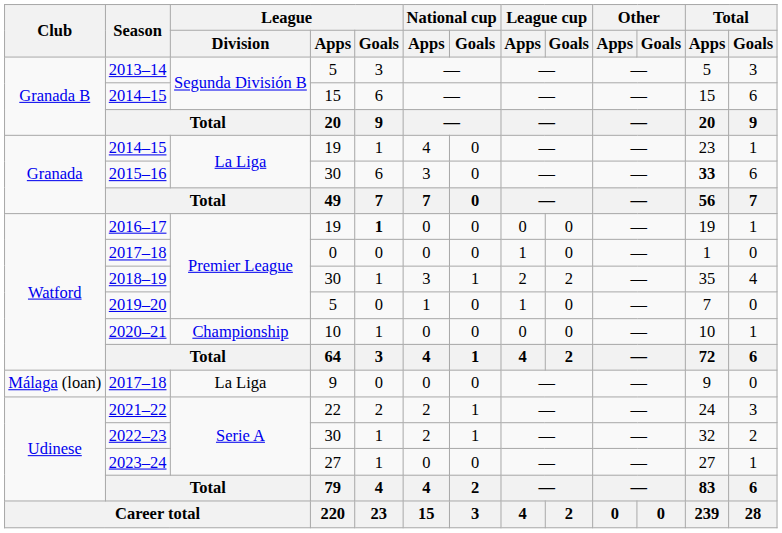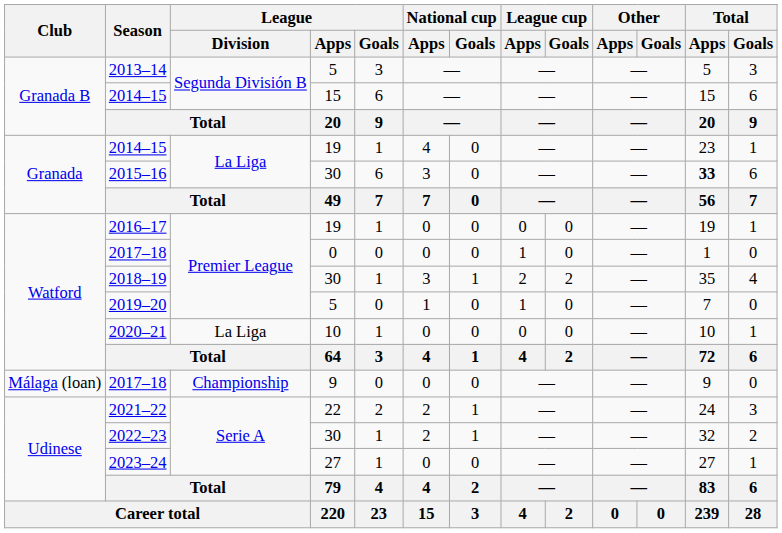 <table class="wikitable" style="text-align:center">
 <tr>
 <th rowspan="2">Club</th>
 <th rowspan="2">Season</th>
 <th colspan="3">League</th>
 <th colspan="2">National cup</th>
 <th colspan="2">League cup</th>
 <th colspan="2">Other</th>
 <th colspan="2">Total</th>
 </tr>
 <tr>
 <th>Division</th>
 <th>Apps</th>
 <th>Goals</th>
 <th>Apps</th>
 <th>Goals</th>
 <th>Apps</th>
 <th>Goals</th>
 <th>Apps</th>
 <th>Goals</th>
 <th>Apps</th>
 <th>Goals</th>
 </tr>
 <tr>
 <td rowspan="3"><a href='#'>Granada B</a></td>
 <td><a href='#'>2013–14</a></td>
 <td rowspan="2"><a href='#'>Segunda División B</a></td>
 <td>5</td>
 <td>3</td>
 <td colspan="2">—</td>
 <td colspan="2">—</td>
 <td colspan="2">—</td>
 <td>5</td>
 <td>3</td>
 </tr>
 <tr>
 <td><a href='#'>2014–15</a></td>
 <td>15</td>
 <td>6</td>
 <td colspan="2">—</td>
 <td colspan="2">—</td>
 <td colspan="2">—</td>
 <td>15</td>
 <td>6</td>
 </tr>
 <tr>
 <th colspan="2">Total</th>
 <th>20</th>
 <th>9</th>
 <th colspan="2">—</th>
 <th colspan="2">—</th>
 <th colspan="2">—</th>
 <th>20</th>
 <th>9</th>
 </tr>
 <tr>
 <td rowspan="3"><a href='#'>Granada</a></td>
 <td><a href='#'>2014–15</a></td>
 <td rowspan="2"><a href='#'>La Liga</a></td>
 <td>19</td>
 <td>1</td>
 <td>4</td>
 <td>0</td>
 <td colspan="2">—</td>
 <td colspan="2">—</td>
 <td>23</td>
 <td>1</td>
 </tr>
 <tr>
 <td><a href='#'>2015–16</a></td>
 <td>30</td>
 <td>6</td>
 <td>3</td>
 <td>0</td>
 <td colspan="2">—</td>
 <td colspan="2">—</td>
 <td><strong>33</strong></td>
 <td>6</td>
 </tr>
 <tr>
 <th colspan="2">Total</th>
 <th>49</th>
 <th>7</th>
 <th>7</th>
 <th>0</th>
 <th colspan="2">—</th>
 <th colspan="2">—</th>
 <th>56</th>
 <th>7</th>
 </tr>
 <tr>
 <td rowspan="6"><a href='#'>Watford</a></td>
 <td><a href='#'>2016–17</a></td>
 <td rowspan="4"><a href='#'>Premier League</a></td>
 <td>19</td>
-<td><strong>1</strong></td>
+<td>1</td>
 <td>0</td>
 <td>0</td>
 <td>0</td>
 <td>0</td>
 <td colspan="2">—</td>
 <td>19</td>
 <td>1</td>
 </tr>
 <tr>
 <td><a href='#'>2017–18</a></td>
 <td>0</td>
 <td>0</td>
 <td>0</td>
 <td>0</td>
 <td>1</td>
 <td>0</td>
 <td colspan="2">—</td>
 <td>1</td>
 <td>0</td>
 </tr>
 <tr>
 <td><a href='#'>2018–19</a></td>
 <td>30</td>
 <td>1</td>
 <td>3</td>
 <td>1</td>
 <td>2</td>
 <td>2</td>
 <td colspan="2">—</td>
 <td>35</td>
 <td>4</td>
 </tr>
 <tr>
 <td><a href='#'>2019–20</a></td>
 <td>5</td>
 <td>0</td>
 <td>1</td>
 <td>0</td>
 <td>1</td>
 <td>0</td>
 <td colspan="2">—</td>
 <td>7</td>
 <td>0</td>
 </tr>
 <tr>
 <td><a href='#'>2020–21</a></td>
-<td><a href='#'>Championship</a></td>
+<td>La Liga</td>
 <td>10</td>
 <td>1</td>
 <td>0</td>
 <td>0</td>
 <td>0</td>
 <td>0</td>
 <td colspan="2">—</td>
 <td>10</td>
 <td>1</td>
 </tr>
 <tr>
 <th colspan="2">Total</th>
 <th>64</th>
 <th>3</th>
 <th>4</th>
 <th>1</th>
 <th>4</th>
 <th>2</th>
 <th colspan="2">—</th>
 <th>72</th>
 <th>6</th>
 </tr>
 <tr>
 <td><a href='#'>Málaga</a> (loan)</td>
 <td><a href='#'>2017–18</a></td>
-<td>La Liga</td>
+<td><a href='#'>Championship</a></td>
 <td>9</td>
 <td>0</td>
 <td>0</td>
 <td>0</td>
 <td colspan="2">—</td>
 <td colspan="2">—</td>
 <td>9</td>
 <td>0</td>
 </tr>
 <tr>
 <td rowspan="4"><a href='#'>Udinese</a></td>
 <td><a href='#'>2021–22</a></td>
 <td rowspan="3"><a href='#'>Serie A</a></td>
 <td>22</td>
 <td>2</td>
 <td>2</td>
 <td>1</td>
 <td colspan="2">—</td>
 <td colspan="2">—</td>
 <td>24</td>
 <td>3</td>
 </tr>
 <tr>
 <td><a href='#'>2022–23</a></td>
 <td>30</td>
 <td>1</td>
 <td>2</td>
 <td>1</td>
 <td colspan="2">—</td>
 <td colspan="2">—</td>
 <td>32</td>
 <td>2</td>
 </tr>
 <tr>
 <td><a href='#'>2023–24</a></td>
 <td>27</td>
 <td>1</td>
 <td>0</td>
 <td>0</td>
 <td colspan="2">—</td>
 <td colspan="2">—</td>
 <td>27</td>
 <td>1</td>
 </tr>
 <tr>
 <th colspan="2">Total</th>
 <th>79</th>
 <th>4</th>
 <th>4</th>
 <th>2</th>
 <th colspan="2">—</th>
 <th colspan="2">—</th>
 <th>83</th>
 <th>6</th>
 </tr>
 <tr>
 <th colspan="3">Career total</th>
 <th>220</th>
 <th>23</th>
 <th>15</th>
 <th>3</th>
 <th>4</th>
 <th>2</th>
 <th>0</th>
 <th>0</th>
 <th>239</th>
 <th>28</th>
 </tr>
 </table>
